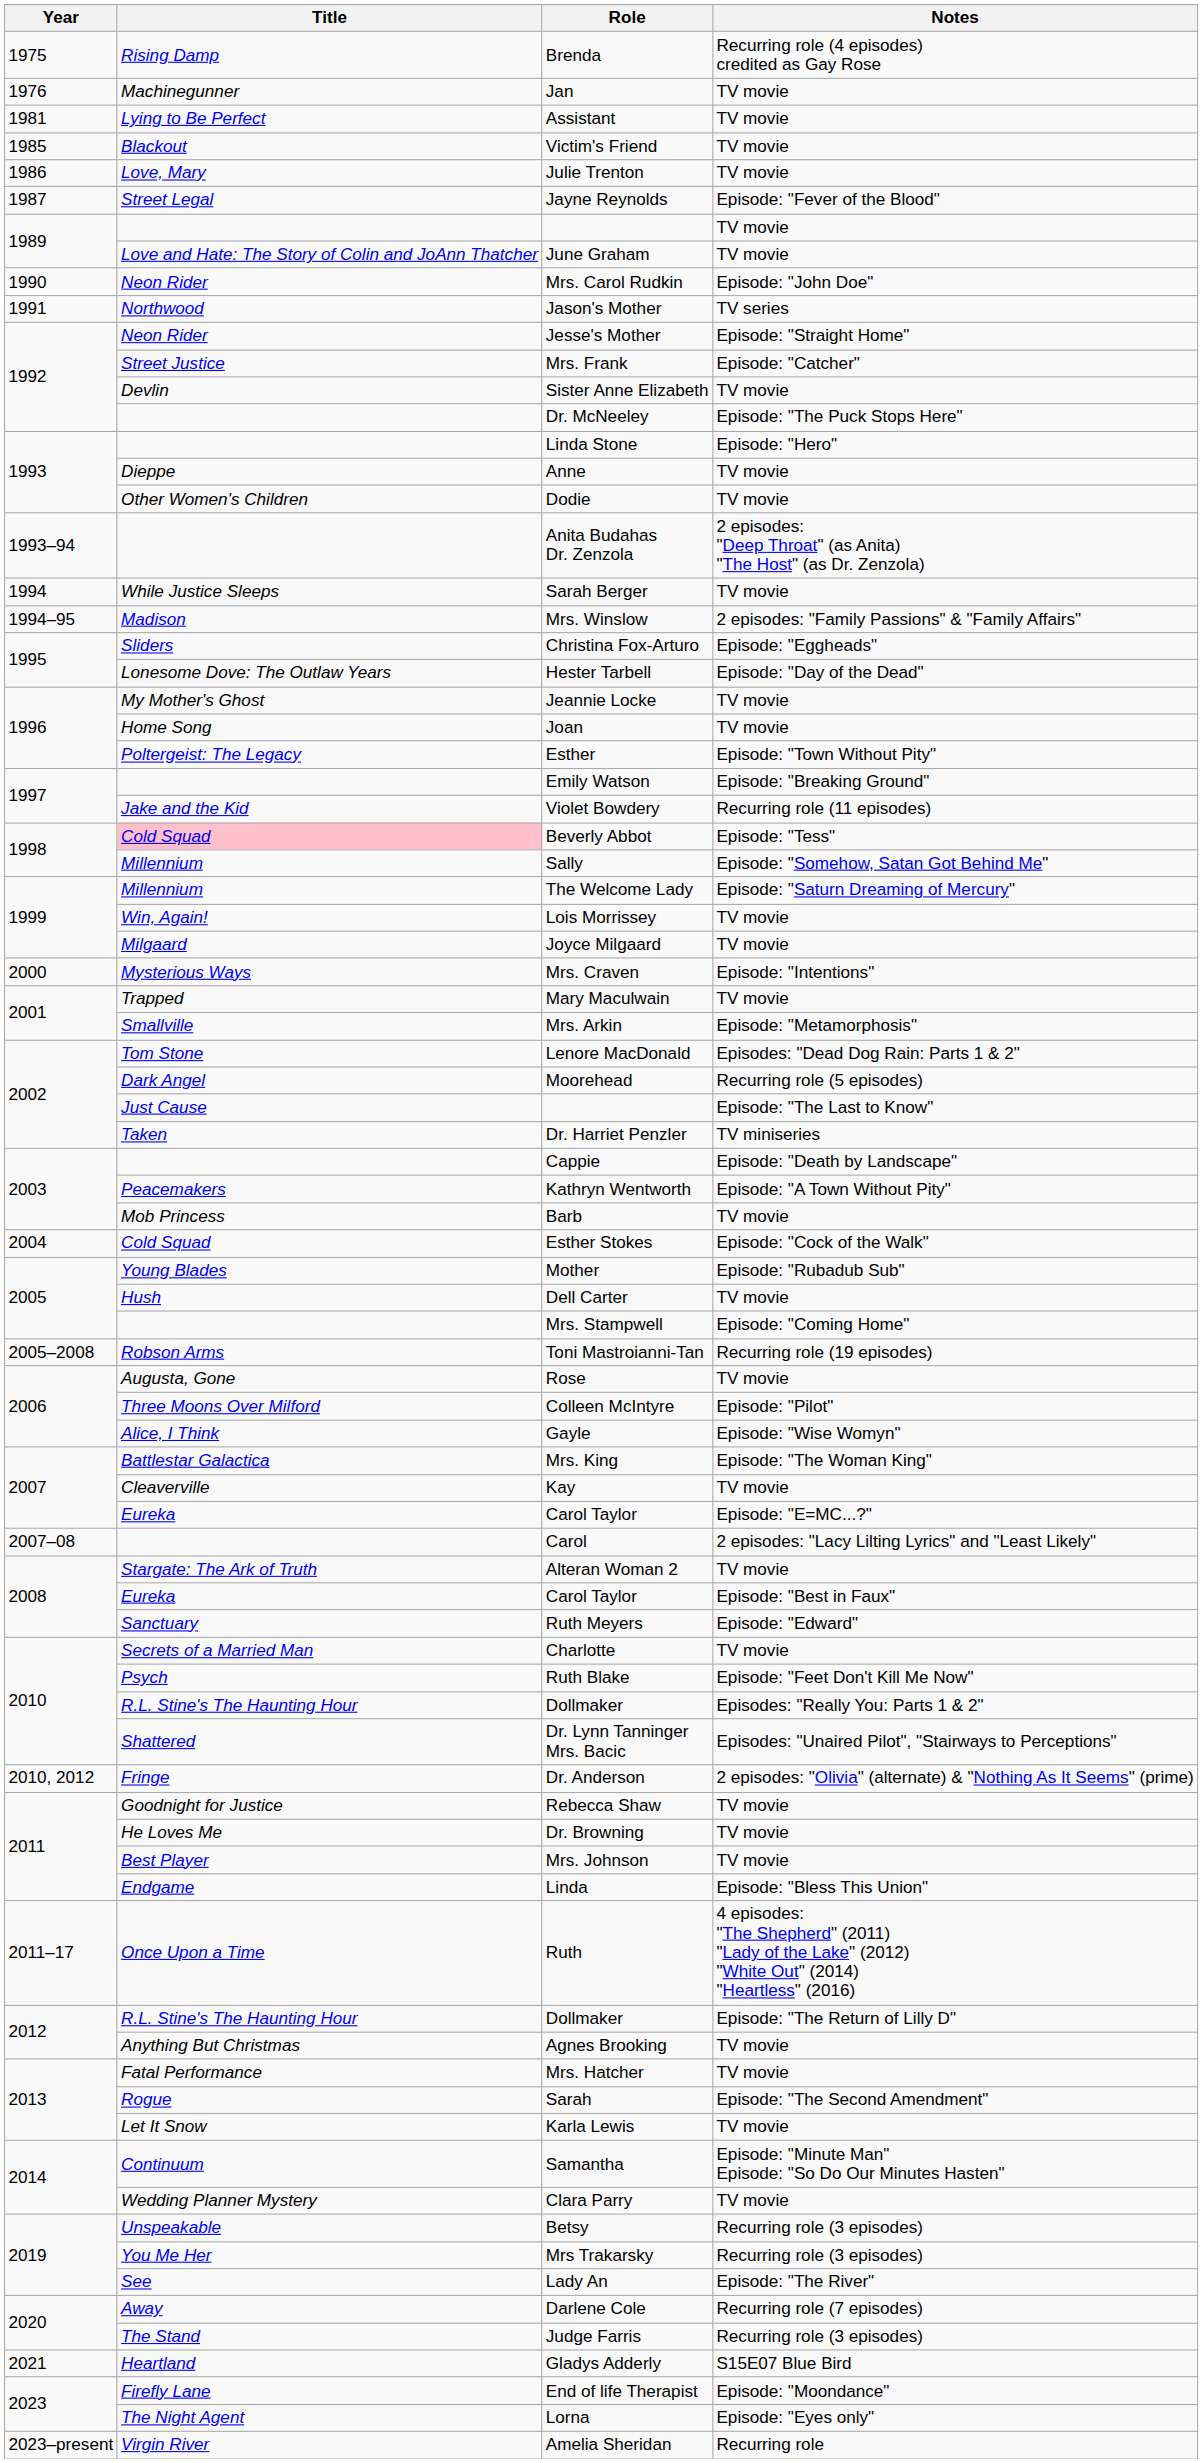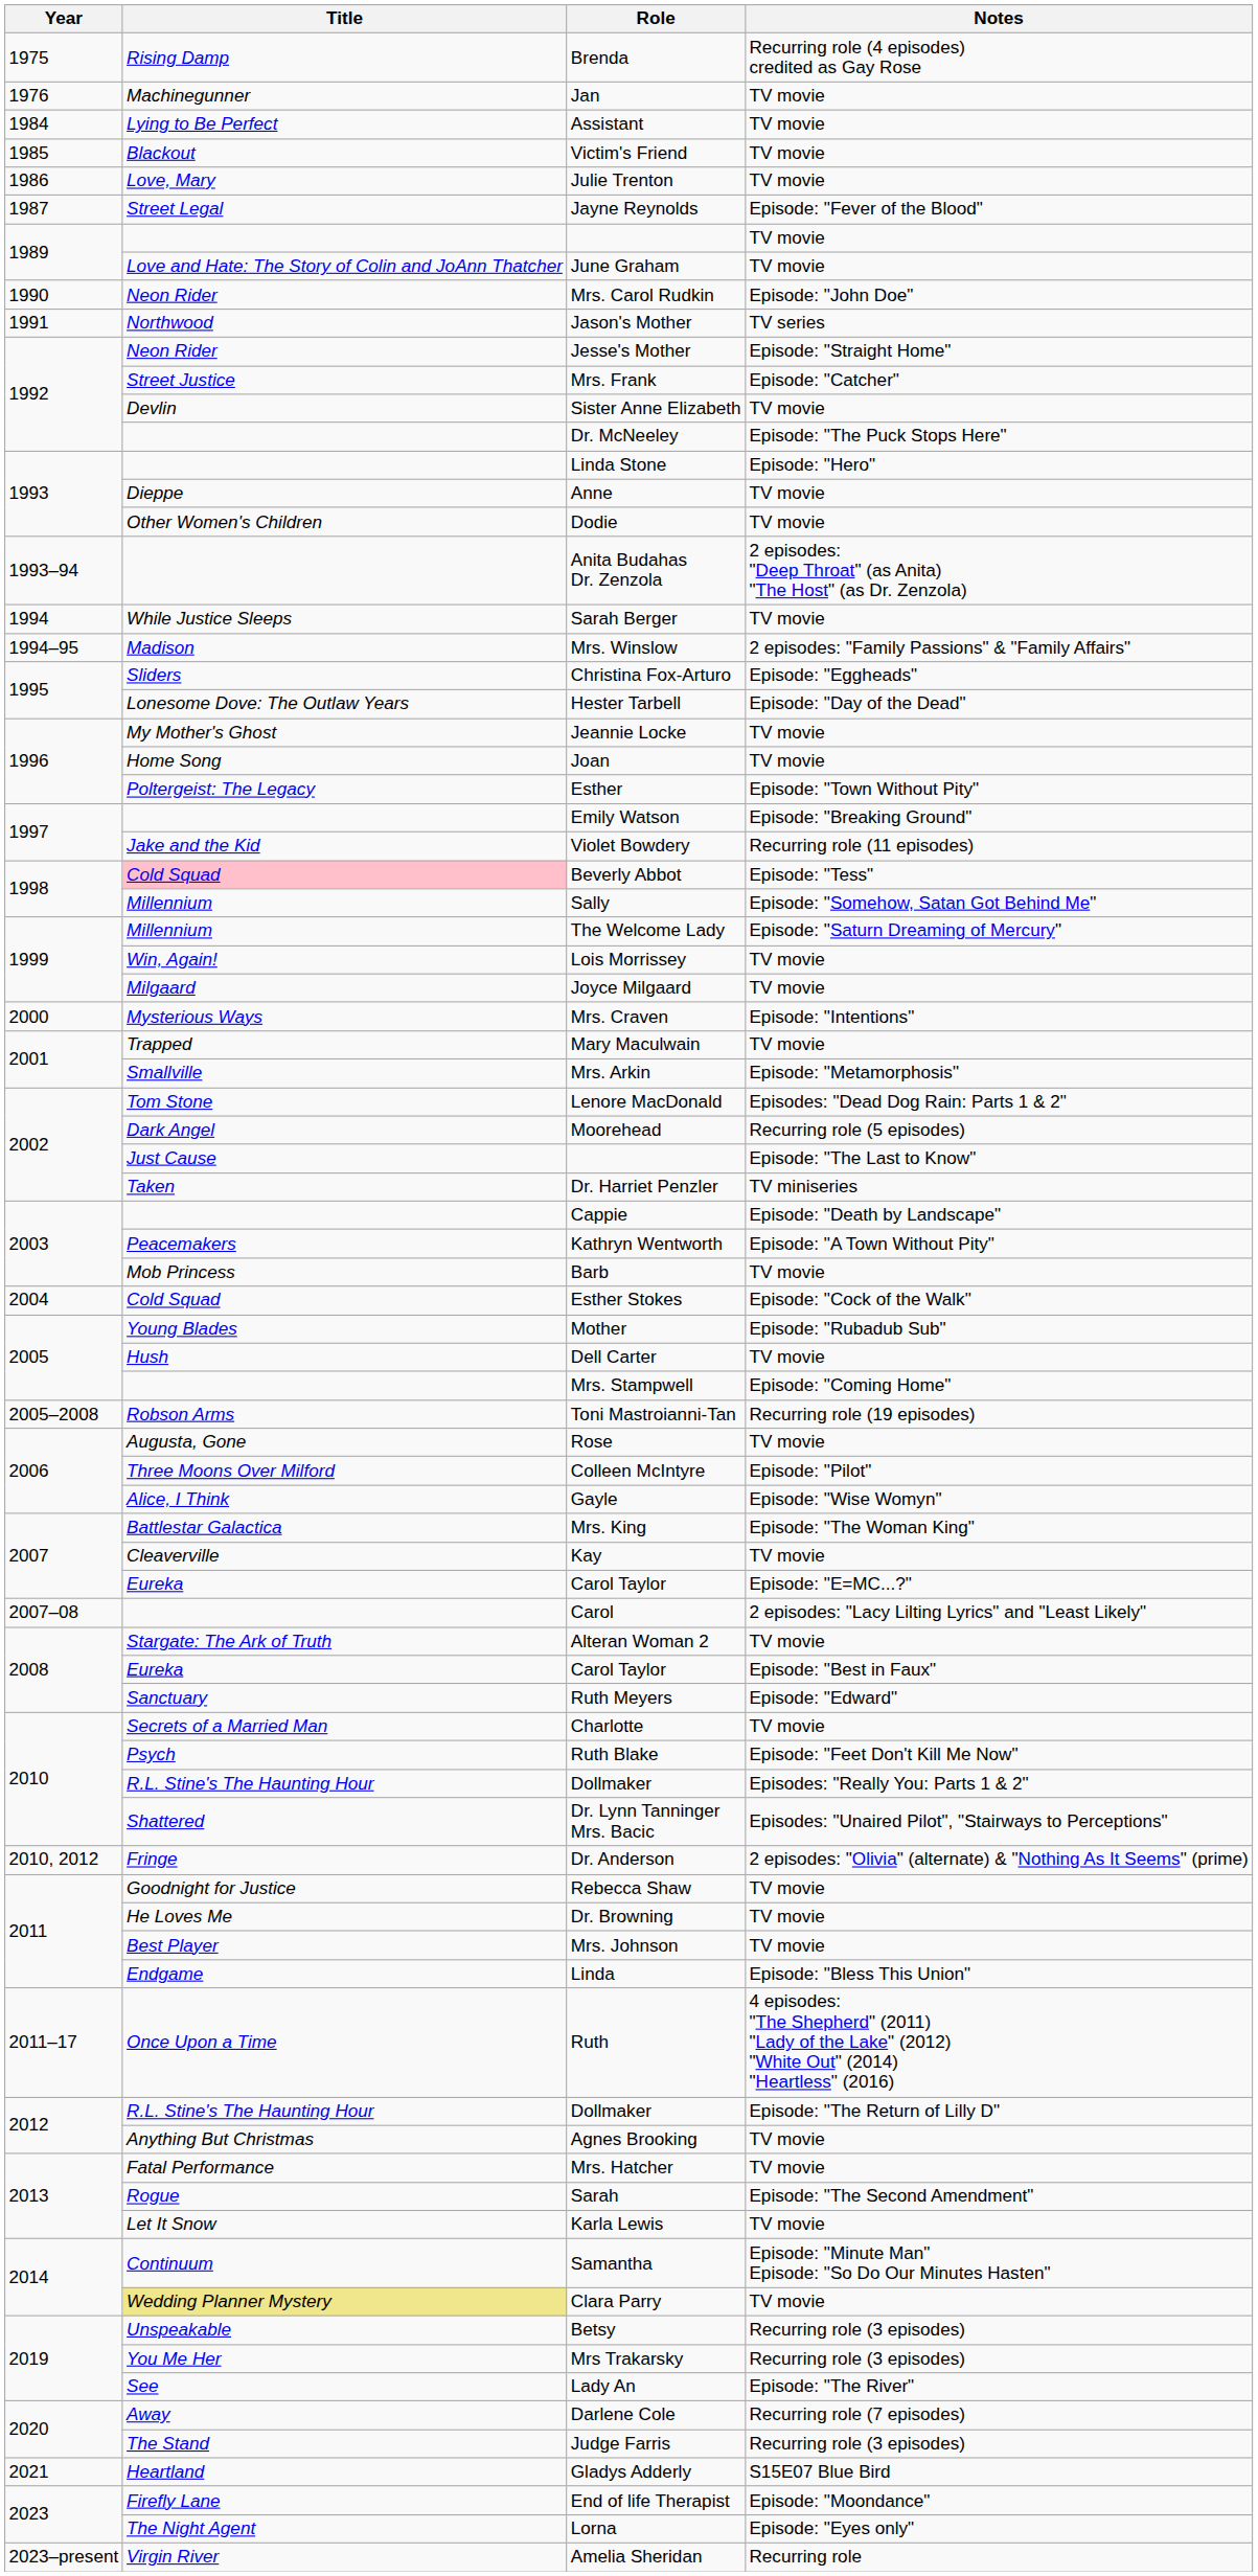 <table class="wikitable sortable">
 <tr>
 <th>Year</th>
 <th>Title</th>
 <th>Role</th>
 <th class="unsortable">Notes</th>
 </tr>
 <tr>
 <td>1975</td>
 <td><em><a href='#'>Rising Damp</a></em></td>
 <td>Brenda</td>
 <td>Recurring role (4 episodes)<br>credited as Gay Rose</td>
 </tr>
 <tr>
 <td>1976</td>
 <td><em>Machinegunner</em></td>
 <td>Jan</td>
 <td>TV movie</td>
 </tr>
 <tr>
-<td>1981</td>
+<td>1984</td>
 <td><em><a href='#'>Lying to Be Perfect</a></em></td>
 <td>Assistant</td>
 <td>TV movie</td>
 </tr>
 <tr>
 <td>1985</td>
 <td><em><a href='#'>Blackout</a></em></td>
 <td>Victim's Friend</td>
 <td>TV movie</td>
 </tr>
 <tr>
 <td>1986</td>
 <td><em><a href='#'>Love, Mary</a></em></td>
 <td>Julie Trenton</td>
 <td>TV movie</td>
 </tr>
 <tr>
 <td>1987</td>
 <td><em><a href='#'>Street Legal</a></em></td>
 <td>Jayne Reynolds</td>
 <td>Episode: "Fever of the Blood"</td>
 </tr>
 <tr>
 <td rowspan="2">1989</td>
 <td><em></em></td>
 <td></td>
 <td>TV movie</td>
 </tr>
 <tr>
 <td><em><a href='#'>Love and Hate: The Story of Colin and JoAnn Thatcher</a></em></td>
 <td>June Graham</td>
 <td>TV movie</td>
 </tr>
 <tr>
 <td>1990</td>
 <td><em><a href='#'>Neon Rider</a></em></td>
 <td>Mrs. Carol Rudkin</td>
 <td>Episode: "John Doe"</td>
 </tr>
 <tr>
 <td>1991</td>
 <td><em><a href='#'>Northwood</a></em></td>
 <td>Jason's Mother</td>
 <td>TV series</td>
 </tr>
 <tr>
 <td rowspan="4">1992</td>
 <td><em><a href='#'>Neon Rider</a></em></td>
 <td>Jesse's Mother</td>
 <td>Episode: "Straight Home"</td>
 </tr>
 <tr>
 <td><em><a href='#'>Street Justice</a></em></td>
 <td>Mrs. Frank</td>
 <td>Episode: "Catcher"</td>
 </tr>
 <tr>
 <td><em>Devlin</em></td>
 <td>Sister Anne Elizabeth</td>
 <td>TV movie</td>
 </tr>
 <tr>
 <td><em></em></td>
 <td>Dr. McNeeley</td>
 <td>Episode: "The Puck Stops Here"</td>
 </tr>
 <tr>
 <td rowspan="3">1993</td>
 <td><em></em></td>
 <td>Linda Stone</td>
 <td>Episode: "Hero"</td>
 </tr>
 <tr>
 <td><em>Dieppe</em></td>
 <td>Anne</td>
 <td>TV movie</td>
 </tr>
 <tr>
 <td><em>Other Women's Children</em></td>
 <td>Dodie</td>
 <td>TV movie</td>
 </tr>
 <tr>
 <td>1993–94</td>
 <td><em></em></td>
 <td>Anita Budahas<br>Dr. Zenzola</td>
 <td>2 episodes:<br> "<a href='#'>Deep Throat</a>" (as Anita)<br>"<a href='#'>The Host</a>" (as Dr. Zenzola)</td>
 </tr>
 <tr>
 <td>1994</td>
 <td><em>While Justice Sleeps</em></td>
 <td>Sarah Berger</td>
 <td>TV movie</td>
 </tr>
 <tr>
 <td>1994–95</td>
 <td><em><a href='#'>Madison</a></em></td>
 <td>Mrs. Winslow</td>
 <td>2 episodes: "Family Passions" & "Family Affairs"</td>
 </tr>
 <tr>
 <td rowspan="2">1995</td>
 <td><em><a href='#'>Sliders</a></em></td>
 <td>Christina Fox-Arturo</td>
 <td>Episode: "Eggheads"</td>
 </tr>
 <tr>
 <td><em>Lonesome Dove: The Outlaw Years</em></td>
 <td>Hester Tarbell</td>
 <td>Episode: "Day of the Dead"</td>
 </tr>
 <tr>
 <td rowspan="3">1996</td>
 <td><em>My Mother's Ghost</em></td>
 <td>Jeannie Locke</td>
 <td>TV movie</td>
 </tr>
 <tr>
 <td><em>Home Song</em></td>
 <td>Joan</td>
 <td>TV movie</td>
 </tr>
 <tr>
 <td><em><a href='#'>Poltergeist: The Legacy</a></em></td>
 <td>Esther</td>
 <td>Episode: "Town Without Pity"</td>
 </tr>
 <tr>
 <td rowspan="2">1997</td>
 <td><em></em></td>
 <td>Emily Watson</td>
 <td>Episode: "Breaking Ground"</td>
 </tr>
 <tr>
 <td><em><a href='#'>Jake and the Kid</a></em></td>
 <td>Violet Bowdery</td>
 <td>Recurring role (11 episodes)</td>
 </tr>
 <tr>
 <td rowspan="2">1998</td>
 <td style="background: pink;"><em><a href='#'>Cold Squad</a></em></td>
 <td>Beverly Abbot</td>
 <td>Episode: "Tess"</td>
 </tr>
 <tr>
 <td><em><a href='#'>Millennium</a></em></td>
 <td>Sally</td>
 <td>Episode: "<a href='#'>Somehow, Satan Got Behind Me</a>"</td>
 </tr>
 <tr>
 <td rowspan="3">1999</td>
 <td><em><a href='#'>Millennium</a></em></td>
 <td>The Welcome Lady</td>
 <td>Episode: "<a href='#'>Saturn Dreaming of Mercury</a>"</td>
 </tr>
 <tr>
 <td><em><a href='#'>Win, Again!</a></em></td>
 <td>Lois Morrissey</td>
 <td>TV movie</td>
 </tr>
 <tr>
 <td><em><a href='#'>Milgaard</a></em></td>
 <td>Joyce Milgaard</td>
 <td>TV movie</td>
 </tr>
 <tr>
 <td>2000</td>
 <td><em><a href='#'>Mysterious Ways</a></em></td>
 <td>Mrs. Craven</td>
 <td>Episode: "Intentions"</td>
 </tr>
 <tr>
 <td rowspan="2">2001</td>
 <td><em>Trapped</em></td>
 <td>Mary Maculwain</td>
 <td>TV movie</td>
 </tr>
 <tr>
 <td><em><a href='#'>Smallville</a></em></td>
 <td>Mrs. Arkin</td>
 <td>Episode: "Metamorphosis"</td>
 </tr>
 <tr>
 <td rowspan="4">2002</td>
 <td><em><a href='#'>Tom Stone</a></em></td>
 <td>Lenore MacDonald</td>
 <td>Episodes: "Dead Dog Rain: Parts 1 & 2"</td>
 </tr>
 <tr>
 <td><em><a href='#'>Dark Angel</a></em></td>
 <td>Moorehead</td>
 <td>Recurring role (5 episodes)</td>
 </tr>
 <tr>
 <td><em><a href='#'>Just Cause</a></em></td>
 <td></td>
 <td>Episode: "The Last to Know"</td>
 </tr>
 <tr>
 <td><em><a href='#'>Taken</a></em></td>
 <td>Dr. Harriet Penzler</td>
 <td>TV miniseries</td>
 </tr>
 <tr>
 <td rowspan="3">2003</td>
 <td><em></em></td>
 <td>Cappie</td>
 <td>Episode: "Death by Landscape"</td>
 </tr>
 <tr>
 <td><em><a href='#'>Peacemakers</a></em></td>
 <td>Kathryn Wentworth</td>
 <td>Episode: "A Town Without Pity"</td>
 </tr>
 <tr>
 <td><em>Mob Princess</em></td>
 <td>Barb</td>
 <td>TV movie</td>
 </tr>
 <tr>
 <td>2004</td>
 <td><em><a href='#'>Cold Squad</a></em></td>
 <td>Esther Stokes</td>
 <td>Episode: "Cock of the Walk"</td>
 </tr>
 <tr>
 <td rowspan="3">2005</td>
 <td><em><a href='#'>Young Blades</a></em></td>
 <td>Mother</td>
 <td>Episode: "Rubadub Sub"</td>
 </tr>
 <tr>
 <td><em><a href='#'>Hush</a></em></td>
 <td>Dell Carter</td>
 <td>TV movie</td>
 </tr>
 <tr>
 <td><em></em></td>
 <td>Mrs. Stampwell</td>
 <td>Episode: "Coming Home"</td>
 </tr>
 <tr>
 <td>2005–2008</td>
 <td><em><a href='#'>Robson Arms</a></em></td>
 <td>Toni Mastroianni-Tan</td>
 <td>Recurring role (19 episodes)</td>
 </tr>
 <tr>
 <td rowspan="3">2006</td>
 <td><em>Augusta, Gone</em></td>
 <td>Rose</td>
 <td>TV movie</td>
 </tr>
 <tr>
 <td><em><a href='#'>Three Moons Over Milford</a></em></td>
 <td>Colleen McIntyre</td>
 <td>Episode: "Pilot"</td>
 </tr>
 <tr>
 <td><em><a href='#'>Alice, I Think</a></em></td>
 <td>Gayle</td>
 <td>Episode: "Wise Womyn"</td>
 </tr>
 <tr>
 <td rowspan="3">2007</td>
 <td><em><a href='#'>Battlestar Galactica</a></em></td>
 <td>Mrs. King</td>
 <td>Episode: "The Woman King"</td>
 </tr>
 <tr>
 <td><em>Cleaverville</em></td>
 <td>Kay</td>
 <td>TV movie</td>
 </tr>
 <tr>
 <td><em><a href='#'>Eureka</a></em></td>
 <td>Carol Taylor</td>
 <td>Episode: "E=MC...?"</td>
 </tr>
 <tr>
 <td>2007–08</td>
 <td><em></em></td>
 <td>Carol</td>
 <td>2 episodes: "Lacy Lilting Lyrics" and "Least Likely"</td>
 </tr>
 <tr>
 <td rowspan="3">2008</td>
 <td><em><a href='#'>Stargate: The Ark of Truth</a></em></td>
 <td>Alteran Woman 2</td>
 <td>TV movie</td>
 </tr>
 <tr>
 <td><em><a href='#'>Eureka</a></em></td>
 <td>Carol Taylor</td>
 <td>Episode: "Best in Faux"</td>
 </tr>
 <tr>
 <td><em><a href='#'>Sanctuary</a></em></td>
 <td>Ruth Meyers</td>
 <td>Episode: "Edward"</td>
 </tr>
 <tr>
 <td rowspan="4">2010</td>
 <td><em><a href='#'>Secrets of a Married Man</a></em></td>
 <td>Charlotte</td>
 <td>TV movie</td>
 </tr>
 <tr>
 <td><em><a href='#'>Psych</a></em></td>
 <td>Ruth Blake</td>
 <td>Episode: "Feet Don't Kill Me Now"</td>
 </tr>
 <tr>
 <td><em><a href='#'>R.L. Stine's The Haunting Hour</a></em></td>
 <td>Dollmaker</td>
 <td>Episodes: "Really You: Parts 1 & 2"</td>
 </tr>
 <tr>
 <td><em><a href='#'>Shattered</a></em></td>
 <td>Dr. Lynn Tanninger<br>Mrs. Bacic</td>
 <td>Episodes: "Unaired Pilot", "Stairways to Perceptions"</td>
 </tr>
 <tr>
 <td>2010, 2012</td>
 <td><em><a href='#'>Fringe</a></em></td>
 <td>Dr. Anderson</td>
 <td>2 episodes: "<a href='#'>Olivia</a>" (alternate) & "<a href='#'>Nothing As It Seems</a>" (prime)</td>
 </tr>
 <tr>
 <td rowspan="4">2011</td>
 <td><em>Goodnight for Justice</em></td>
 <td>Rebecca Shaw</td>
 <td>TV movie</td>
 </tr>
 <tr>
 <td><em>He Loves Me</em></td>
 <td>Dr. Browning</td>
 <td>TV movie</td>
 </tr>
 <tr>
 <td><em><a href='#'>Best Player</a></em></td>
 <td>Mrs. Johnson</td>
 <td>TV movie</td>
 </tr>
 <tr>
 <td><em><a href='#'>Endgame</a></em></td>
 <td>Linda</td>
 <td>Episode: "Bless This Union"</td>
 </tr>
 <tr>
 <td>2011–17</td>
 <td><em><a href='#'>Once Upon a Time</a></em></td>
 <td>Ruth</td>
 <td>4 episodes:<br>"<a href='#'>The Shepherd</a>" (2011)<br>"<a href='#'>Lady of the Lake</a>" (2012)<br>"<a href='#'>White Out</a>" (2014)<br>"<a href='#'>Heartless</a>" (2016)</td>
 </tr>
 <tr>
 <td rowspan="2">2012</td>
 <td><em><a href='#'>R.L. Stine's The Haunting Hour</a></em></td>
 <td>Dollmaker</td>
 <td>Episode: "The Return of Lilly D"</td>
 </tr>
 <tr>
 <td><em>Anything But Christmas</em></td>
 <td>Agnes Brooking</td>
 <td>TV movie</td>
 </tr>
 <tr>
 <td rowspan="3">2013</td>
 <td><em>Fatal Performance</em></td>
 <td>Mrs. Hatcher</td>
 <td>TV movie</td>
 </tr>
 <tr>
 <td><em><a href='#'>Rogue</a></em></td>
 <td>Sarah</td>
 <td>Episode: "The Second Amendment"</td>
 </tr>
 <tr>
 <td><em>Let It Snow</em></td>
 <td>Karla Lewis</td>
 <td>TV movie</td>
 </tr>
 <tr>
 <td rowspan="2">2014</td>
 <td><em><a href='#'>Continuum</a></em></td>
 <td>Samantha</td>
 <td>Episode: "Minute Man"<br>Episode: "So Do Our Minutes Hasten"</td>
 </tr>
 <tr>
-<td><em>Wedding Planner Mystery</em></td>
+<td style="background: khaki;"><em>Wedding Planner Mystery</em></td>
 <td>Clara Parry</td>
 <td>TV movie</td>
 </tr>
 <tr>
 <td rowspan="3">2019</td>
 <td><em><a href='#'>Unspeakable</a></em></td>
 <td>Betsy</td>
 <td>Recurring role (3 episodes)</td>
 </tr>
 <tr>
 <td><em><a href='#'>You Me Her</a></em></td>
 <td>Mrs Trakarsky</td>
 <td>Recurring role (3 episodes)</td>
 </tr>
 <tr>
 <td><em><a href='#'>See</a></em></td>
 <td>Lady An</td>
 <td>Episode: "The River"</td>
 </tr>
 <tr>
 <td rowspan="2">2020</td>
 <td><em><a href='#'>Away</a></em></td>
 <td>Darlene Cole</td>
 <td>Recurring role (7 episodes)</td>
 </tr>
 <tr>
 <td data-sort-value="Stand, The"><em><a href='#'>The Stand</a></em></td>
 <td>Judge Farris</td>
 <td>Recurring role (3 episodes)</td>
 </tr>
 <tr>
 <td>2021</td>
 <td><em><a href='#'>Heartland</a></em></td>
 <td>Gladys Adderly</td>
 <td>S15E07 Blue Bird</td>
 </tr>
 <tr>
 <td rowspan="2">2023</td>
 <td><em><a href='#'>Firefly Lane</a></em></td>
 <td>End of life Therapist</td>
 <td>Episode: "Moondance"</td>
 </tr>
 <tr>
 <td data-sort-value="Night Agent, The"><em><a href='#'>The Night Agent</a></em></td>
 <td>Lorna</td>
 <td>Episode: "Eyes only"</td>
 </tr>
 <tr>
 <td>2023–present</td>
 <td><em><a href='#'>Virgin River</a></em></td>
 <td>Amelia Sheridan</td>
 <td>Recurring role</td>
 </tr>
 </table>
